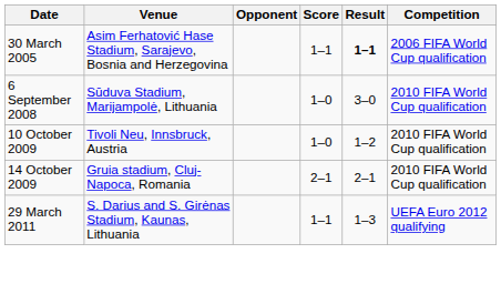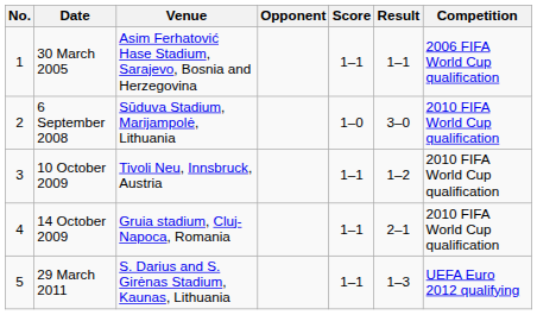 <table class="wikitable sortable">
 <tr>
+<th scope="col">No.</th>
 <th scope="col">Date</th>
 <th scope="col">Venue</th>
 <th scope="col">Opponent</th>
 <th scope="col">Score</th>
 <th scope="col">Result</th>
 <th scope="col">Competition</th>
 </tr>
 <tr>
+<td align="center">1</td>
 <td>30 March 2005</td>
 <td><a href='#'>Asim Ferhatović Hase Stadium</a>, <a href='#'>Sarajevo</a>, Bosnia and Herzegovina</td>
 <td></td>
 <td align="center">1–1</td>
-<td align="center"><strong>1–1</strong></td>
+<td align="center">1–1</td>
 <td><a href='#'>2006 FIFA World Cup qualification</a></td>
 </tr>
 <tr>
+<td align="center">2</td>
 <td>6 September 2008</td>
 <td><a href='#'>Sūduva Stadium</a>, <a href='#'>Marijampolė</a>, Lithuania</td>
 <td></td>
 <td align="center">1–0</td>
 <td align="center">3–0</td>
 <td><a href='#'>2010 FIFA World Cup qualification</a></td>
 </tr>
 <tr>
+<td align="center">3</td>
 <td>10 October 2009</td>
 <td><a href='#'>Tivoli Neu</a>, <a href='#'>Innsbruck</a>, Austria</td>
 <td></td>
-<td align="center">1–0</td>
+<td align="center">1–1</td>
 <td align="center">1–2</td>
 <td>2010 FIFA World Cup qualification</td>
 </tr>
 <tr>
+<td align="center">4</td>
 <td>14 October 2009</td>
 <td><a href='#'>Gruia stadium</a>, <a href='#'>Cluj-Napoca</a>, Romania</td>
 <td></td>
-<td align="center">2–1</td>
+<td align="center">1–1</td>
 <td align="center">2–1</td>
 <td>2010 FIFA World Cup qualification</td>
 </tr>
 <tr>
+<td align="center">5</td>
 <td>29 March 2011</td>
 <td><a href='#'>S. Darius and S. Girėnas Stadium</a>, <a href='#'>Kaunas</a>, Lithuania</td>
 <td></td>
 <td align="center">1–1</td>
 <td align="center">1–3</td>
 <td><a href='#'>UEFA Euro 2012 qualifying</a></td>
 </tr>
 </table>
